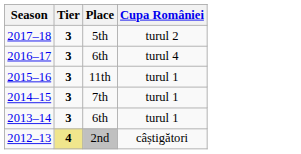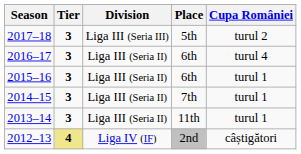 <table class="wikitable" style="text-align:center; font-size:90%">
 <tr>
 <th>Season</th>
 <th>Tier</th>
+<th>Division</th>
 <th>Place</th>
 <th><a href='#'>Cupa României</a></th>
 </tr>
 <tr>
 <td><a href='#'>2017–18</a></td>
 <td><strong>3</strong></td>
+<td>Liga III <small>(Seria III)</small></td>
 <td>5th</td>
 <td>turul 2</td>
 </tr>
 <tr>
 <td><a href='#'>2016–17</a></td>
 <td><strong>3</strong></td>
+<td>Liga III <small>(Seria II)</small></td>
 <td>6th</td>
 <td>turul 4</td>
 </tr>
 <tr>
 <td><a href='#'>2015–16</a></td>
 <td><strong>3</strong></td>
-<td>11th</td>
+<td>Liga III <small>(Seria II)</small></td>
+<td>6th</td>
 <td>turul 1</td>
 </tr>
 <tr>
 <td><a href='#'>2014–15</a></td>
 <td><strong>3</strong></td>
+<td>Liga III <small>(Seria II)</small></td>
 <td>7th</td>
 <td>turul 1</td>
 </tr>
 <tr>
 <td><a href='#'>2013–14</a></td>
 <td><strong>3</strong></td>
-<td>6th</td>
+<td>Liga III <small>(Seria II)</small></td>
+<td>11th</td>
 <td>turul 1</td>
 </tr>
 <tr>
 <td><a href='#'>2012–13</a></td>
 <td style="background: khaki;"><strong>4</strong></td>
+<td><a href='#'>Liga IV</a> <small>(<a href='#'>IF</a>)</small></td>
 <td align=center bgcolor=silver>2nd</td>
 <td>câștigători</td>
 </tr>
 </table>
